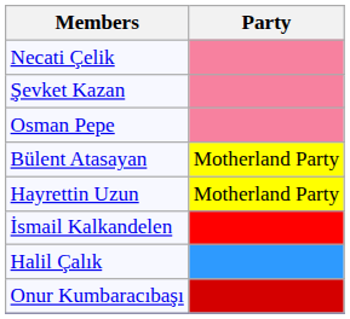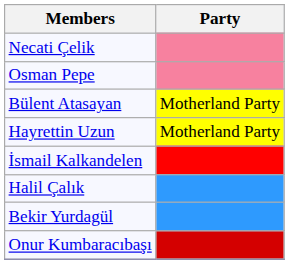 <table class=wikitable style="border:1px solid #8888aa; background-color:#f7f8ff; padding:0px; font-size:90%;">
 <tr>
 <th>Members</th>
 <th>Party</th>
 </tr>
 <tr>
 <td><a href='#'>Necati Çelik</a></td>
-<td style="background: #F7819F"></td>
-</tr>
-<tr>
-<td><a href='#'>Şevket Kazan</a></td>
 <td style="background: #F7819F"></td>
 </tr>
 <tr>
 <td><a href='#'>Osman Pepe</a></td>
 <td style="background: #F7819F"></td>
 </tr>
 <tr>
 <td><a href='#'>Bülent Atasayan</a></td>
 <td style="background: #ffff00">Motherland Party</td>
 </tr>
 <tr>
 <td><a href='#'>Hayrettin Uzun</a></td>
 <td style="background: #ffff00">Motherland Party</td>
 </tr>
 <tr>
 <td><a href='#'>İsmail Kalkandelen</a></td>
 <td style="background: #ff0000"></td>
 </tr>
 <tr>
 <td><a href='#'>Halil Çalık</a></td>
 <td style="background: #2E9AFE"></td>
 </tr>
 <tr>
+<td><a href='#'>Bekir Yurdagül</a></td>
+<td style="background: #2E9AFE"></td>
+</tr>
+<tr>
 <td><a href='#'>Onur Kumbaracıbaşı</a></td>
 <td style="background: #d40000"></td>
 </tr>
 <tr>
 </tr>
 </table>
